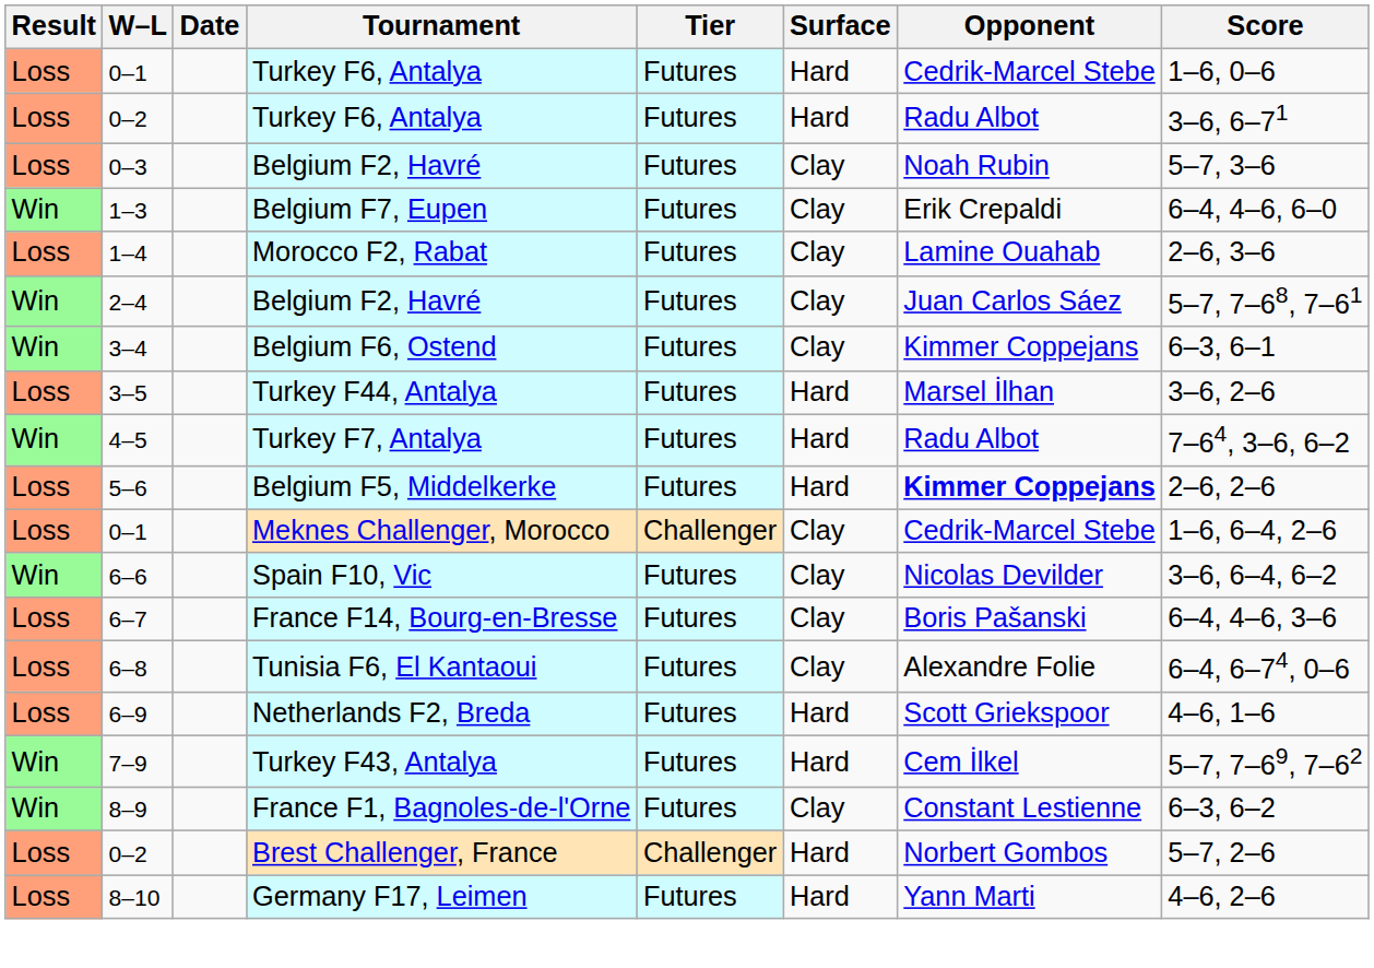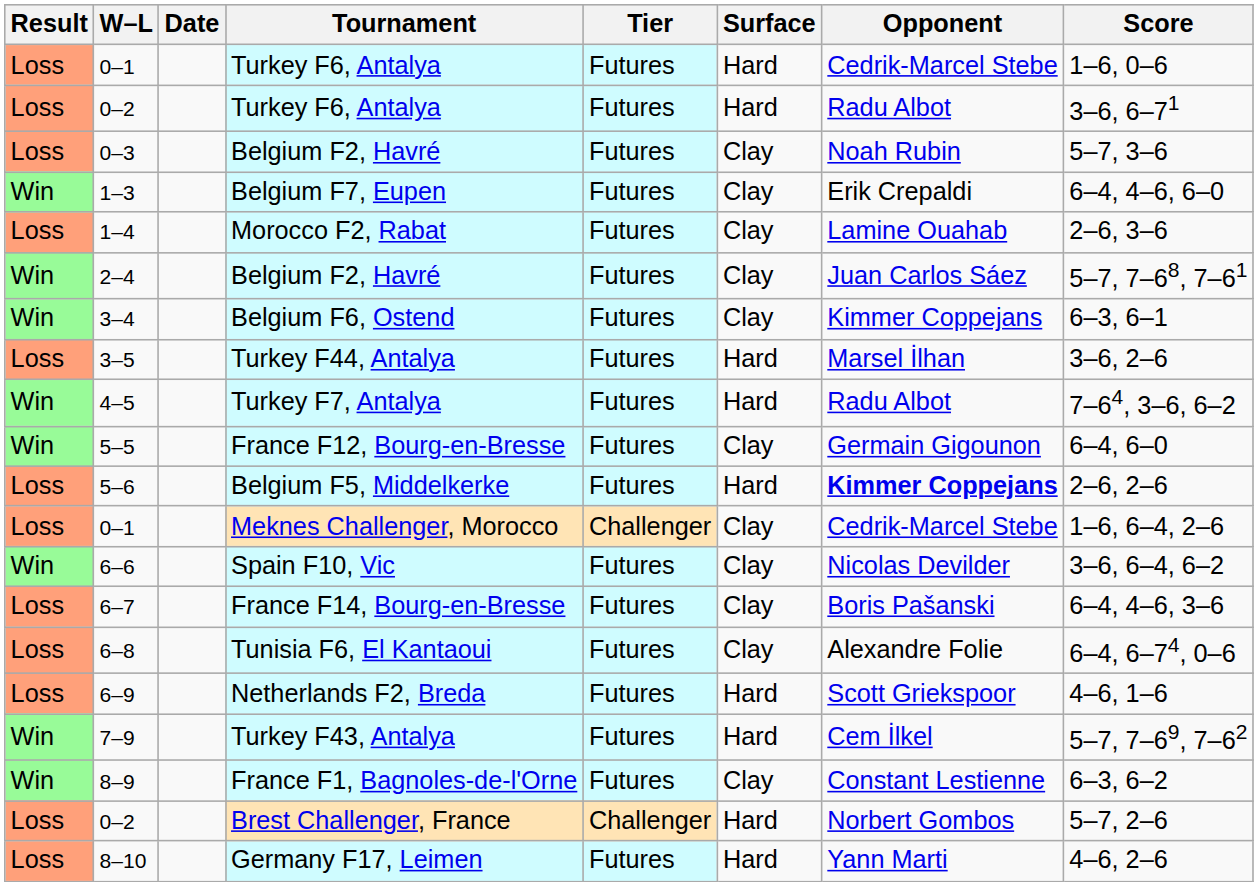 <table class="sortable wikitable">
 <tr>
 <th>Result</th>
 <th class="unsortable">W–L</th>
 <th>Date</th>
 <th>Tournament</th>
 <th>Tier</th>
 <th>Surface</th>
 <th>Opponent</th>
 <th class="unsortable">Score</th>
 </tr>
 <tr>
 <td style="background:#ffa07a;">Loss</td>
 <td><small>0–1</small></td>
 <td></td>
 <td style="background:#cffcff;">Turkey F6, <a href='#'>Antalya</a></td>
 <td style="background:#cffcff;">Futures</td>
 <td>Hard</td>
 <td> <a href='#'>Cedrik-Marcel Stebe</a></td>
 <td>1–6, 0–6</td>
 </tr>
 <tr>
 <td style="background:#ffa07a;">Loss</td>
 <td><small>0–2</small></td>
 <td></td>
 <td style="background:#cffcff;">Turkey F6, <a href='#'>Antalya</a></td>
 <td style="background:#cffcff;">Futures</td>
 <td>Hard</td>
 <td> <a href='#'>Radu Albot</a></td>
 <td>3–6, 6–7<sup>1</sup></td>
 </tr>
 <tr>
 <td style="background:#ffa07a;">Loss</td>
 <td><small>0–3</small></td>
 <td></td>
 <td style="background:#cffcff;">Belgium F2, <a href='#'>Havré</a></td>
 <td style="background:#cffcff;">Futures</td>
 <td>Clay</td>
 <td> <a href='#'>Noah Rubin</a></td>
 <td>5–7, 3–6</td>
 </tr>
 <tr>
 <td style="background:#98fb98;">Win</td>
 <td><small>1–3</small></td>
 <td></td>
 <td style="background:#cffcff;">Belgium F7, <a href='#'>Eupen</a></td>
 <td style="background:#cffcff;">Futures</td>
 <td>Clay</td>
 <td> Erik Crepaldi</td>
 <td>6–4, 4–6, 6–0</td>
 </tr>
 <tr>
 <td style="background:#ffa07a;">Loss</td>
 <td><small>1–4</small></td>
 <td></td>
 <td style="background:#cffcff;">Morocco F2, <a href='#'>Rabat</a></td>
 <td style="background:#cffcff;">Futures</td>
 <td>Clay</td>
 <td> <a href='#'>Lamine Ouahab</a></td>
 <td>2–6, 3–6</td>
 </tr>
 <tr>
 <td style="background:#98fb98;">Win</td>
 <td><small>2–4</small></td>
 <td></td>
 <td style="background:#cffcff;">Belgium F2, <a href='#'>Havré</a></td>
 <td style="background:#cffcff;">Futures</td>
 <td>Clay</td>
 <td> <a href='#'>Juan Carlos Sáez</a></td>
 <td>5–7, 7–6<sup>8</sup>, 7–6<sup>1</sup></td>
 </tr>
 <tr>
 <td style="background:#98fb98;">Win</td>
 <td><small>3–4</small></td>
 <td></td>
 <td style="background:#cffcff;">Belgium F6, <a href='#'>Ostend</a></td>
 <td style="background:#cffcff;">Futures</td>
 <td>Clay</td>
 <td> <a href='#'>Kimmer Coppejans</a></td>
 <td>6–3, 6–1</td>
 </tr>
 <tr>
 <td style="background:#ffa07a;">Loss</td>
 <td><small>3–5</small></td>
 <td></td>
 <td style="background:#cffcff;">Turkey F44, <a href='#'>Antalya</a></td>
 <td style="background:#cffcff;">Futures</td>
 <td>Hard</td>
 <td> <a href='#'>Marsel İlhan</a></td>
 <td>3–6, 2–6</td>
 </tr>
 <tr>
 <td style="background:#98fb98;">Win</td>
 <td><small>4–5</small></td>
 <td></td>
 <td style="background:#cffcff;">Turkey F7, <a href='#'>Antalya</a></td>
 <td style="background:#cffcff;">Futures</td>
 <td>Hard</td>
 <td> <a href='#'>Radu Albot</a></td>
 <td>7–6<sup>4</sup>, 3–6, 6–2</td>
 </tr>
 <tr>
+<td style="background:#98fb98;">Win</td>
+<td><small>5–5</small></td>
+<td></td>
+<td style="background:#cffcff;">France F12, <a href='#'>Bourg-en-Bresse</a></td>
+<td style="background:#cffcff;">Futures</td>
+<td>Clay</td>
+<td> <a href='#'>Germain Gigounon</a></td>
+<td>6–4, 6–0</td>
+</tr>
+<tr>
 <td style="background:#ffa07a;">Loss</td>
 <td><small>5–6</small></td>
 <td></td>
 <td style="background:#cffcff;">Belgium F5, <a href='#'>Middelkerke</a></td>
 <td style="background:#cffcff;">Futures</td>
 <td>Hard</td>
 <td><strong> <a href='#'>Kimmer Coppejans</a></strong></td>
 <td>2–6, 2–6</td>
 </tr>
 <tr>
 <td style="background:#ffa07a;">Loss</td>
 <td><small>0–1</small></td>
 <td></td>
 <td style="background:moccasin;"><a href='#'>Meknes Challenger</a>, Morocco</td>
 <td style="background:moccasin;">Challenger</td>
 <td>Clay</td>
 <td> <a href='#'>Cedrik-Marcel Stebe</a></td>
 <td>1–6, 6–4, 2–6</td>
 </tr>
 <tr>
 <td style="background:#98fb98;">Win</td>
 <td><small>6–6</small></td>
 <td></td>
 <td style="background:#cffcff;">Spain F10, <a href='#'>Vic</a></td>
 <td style="background:#cffcff;">Futures</td>
 <td>Clay</td>
 <td> <a href='#'>Nicolas Devilder</a></td>
 <td>3–6, 6–4, 6–2</td>
 </tr>
 <tr>
 <td style="background:#ffa07a;">Loss</td>
 <td><small>6–7</small></td>
 <td></td>
 <td style="background:#cffcff;">France F14, <a href='#'>Bourg-en-Bresse</a></td>
 <td style="background:#cffcff;">Futures</td>
 <td>Clay</td>
 <td> <a href='#'>Boris Pašanski</a></td>
 <td>6–4, 4–6, 3–6</td>
 </tr>
 <tr>
 <td style="background:#ffa07a;">Loss</td>
 <td><small>6–8</small></td>
 <td></td>
 <td style="background:#cffcff;">Tunisia F6, <a href='#'>El Kantaoui</a></td>
 <td style="background:#cffcff;">Futures</td>
 <td>Clay</td>
 <td> Alexandre Folie</td>
 <td>6–4, 6–7<sup>4</sup>, 0–6</td>
 </tr>
 <tr>
 <td style="background:#ffa07a;">Loss</td>
 <td><small>6–9</small></td>
 <td></td>
 <td style="background:#cffcff;">Netherlands F2, <a href='#'>Breda</a></td>
 <td style="background:#cffcff;">Futures</td>
 <td>Hard</td>
 <td> <a href='#'>Scott Griekspoor</a></td>
 <td>4–6, 1–6</td>
 </tr>
 <tr>
 <td style="background:#98fb98;">Win</td>
 <td><small>7–9</small></td>
 <td></td>
 <td style="background:#cffcff;">Turkey F43, <a href='#'>Antalya</a></td>
 <td style="background:#cffcff;">Futures</td>
 <td>Hard</td>
 <td> <a href='#'>Cem İlkel</a></td>
 <td>5–7, 7–6<sup>9</sup>, 7–6<sup>2</sup></td>
 </tr>
 <tr>
 <td style="background:#98fb98;">Win</td>
 <td><small>8–9</small></td>
 <td></td>
 <td style="background:#cffcff;">France F1, <a href='#'>Bagnoles-de-l'Orne</a></td>
 <td style="background:#cffcff;">Futures</td>
 <td>Clay</td>
 <td> <a href='#'>Constant Lestienne</a></td>
 <td>6–3, 6–2</td>
 </tr>
 <tr>
 <td style="background:#ffa07a;">Loss</td>
 <td><small>0–2</small></td>
 <td></td>
 <td style="background:moccasin;"><a href='#'>Brest Challenger</a>, France</td>
 <td style="background:moccasin;">Challenger</td>
 <td>Hard</td>
 <td> <a href='#'>Norbert Gombos</a></td>
 <td>5–7, 2–6</td>
 </tr>
 <tr>
 <td style="background:#ffa07a;">Loss</td>
 <td><small>8–10</small></td>
 <td></td>
 <td style="background:#cffcff;">Germany F17, <a href='#'>Leimen</a></td>
 <td style="background:#cffcff;">Futures</td>
 <td>Hard</td>
 <td> <a href='#'>Yann Marti</a></td>
 <td>4–6, 2–6</td>
 </tr>
 </table>
